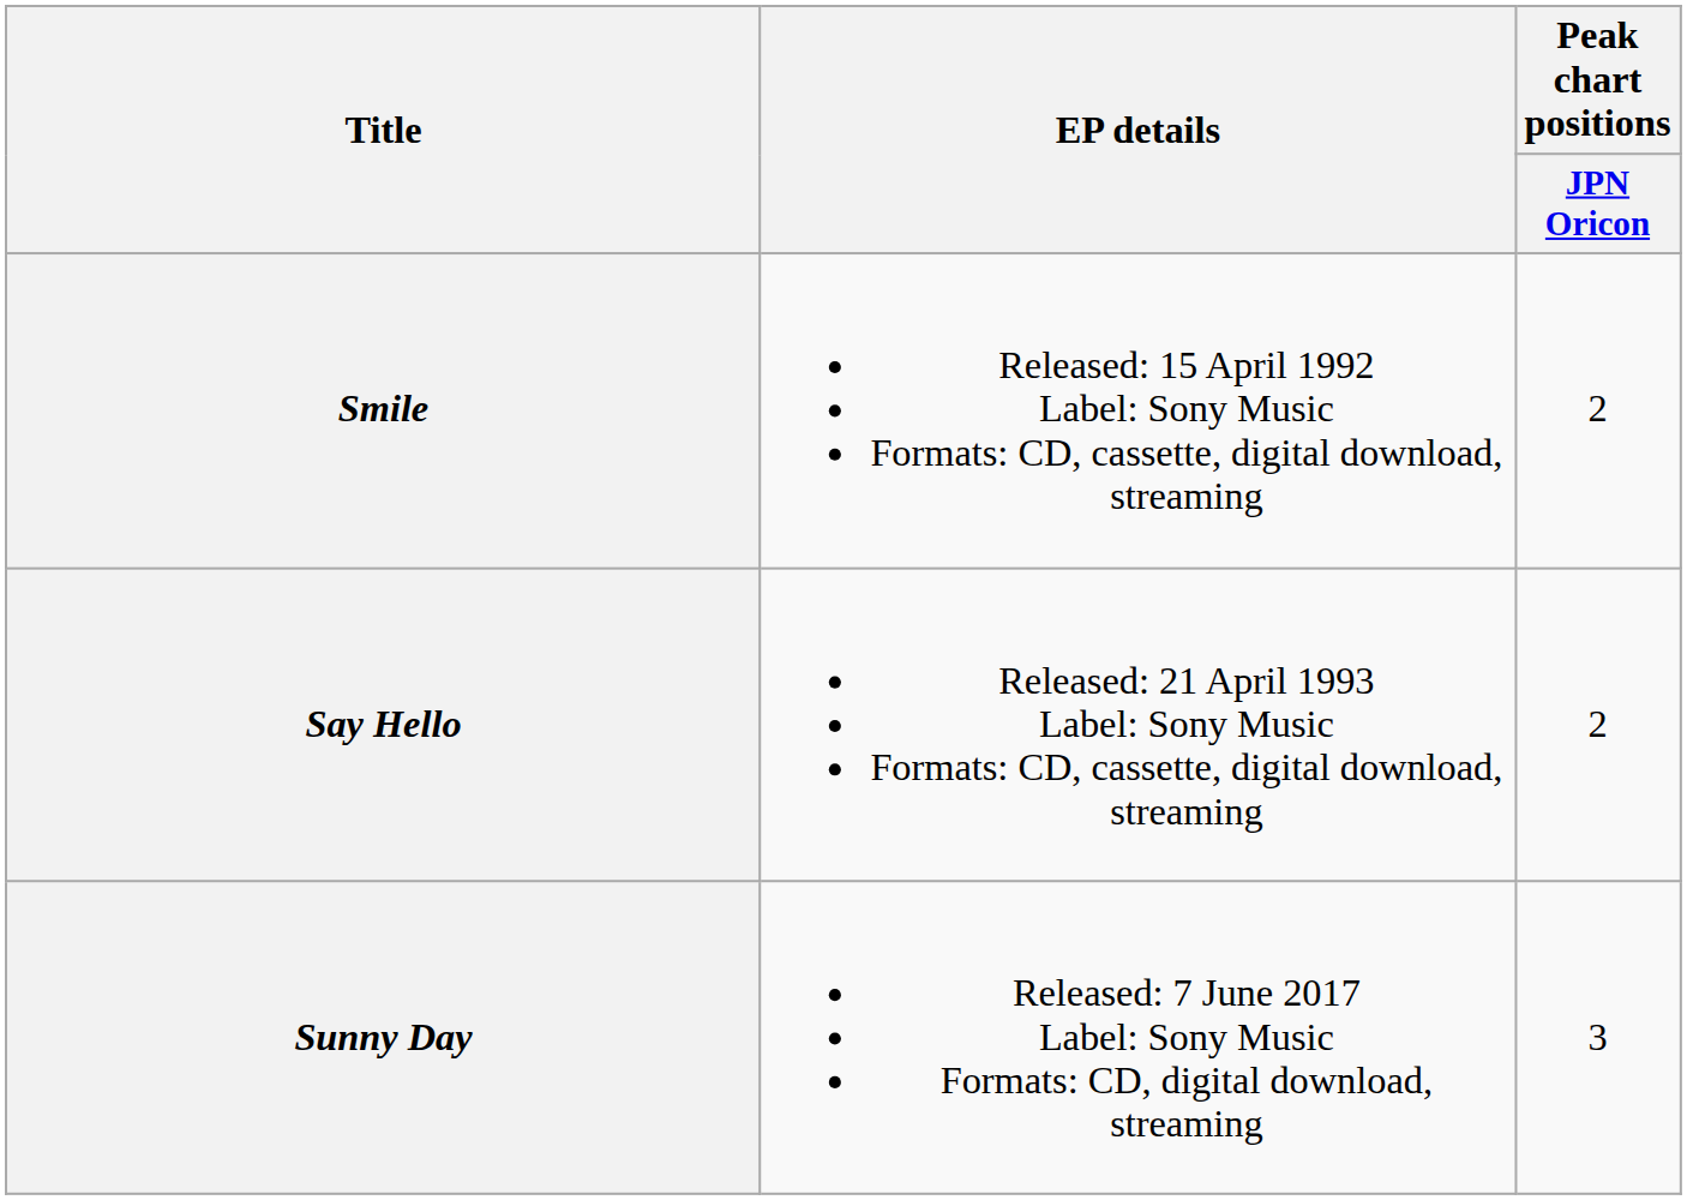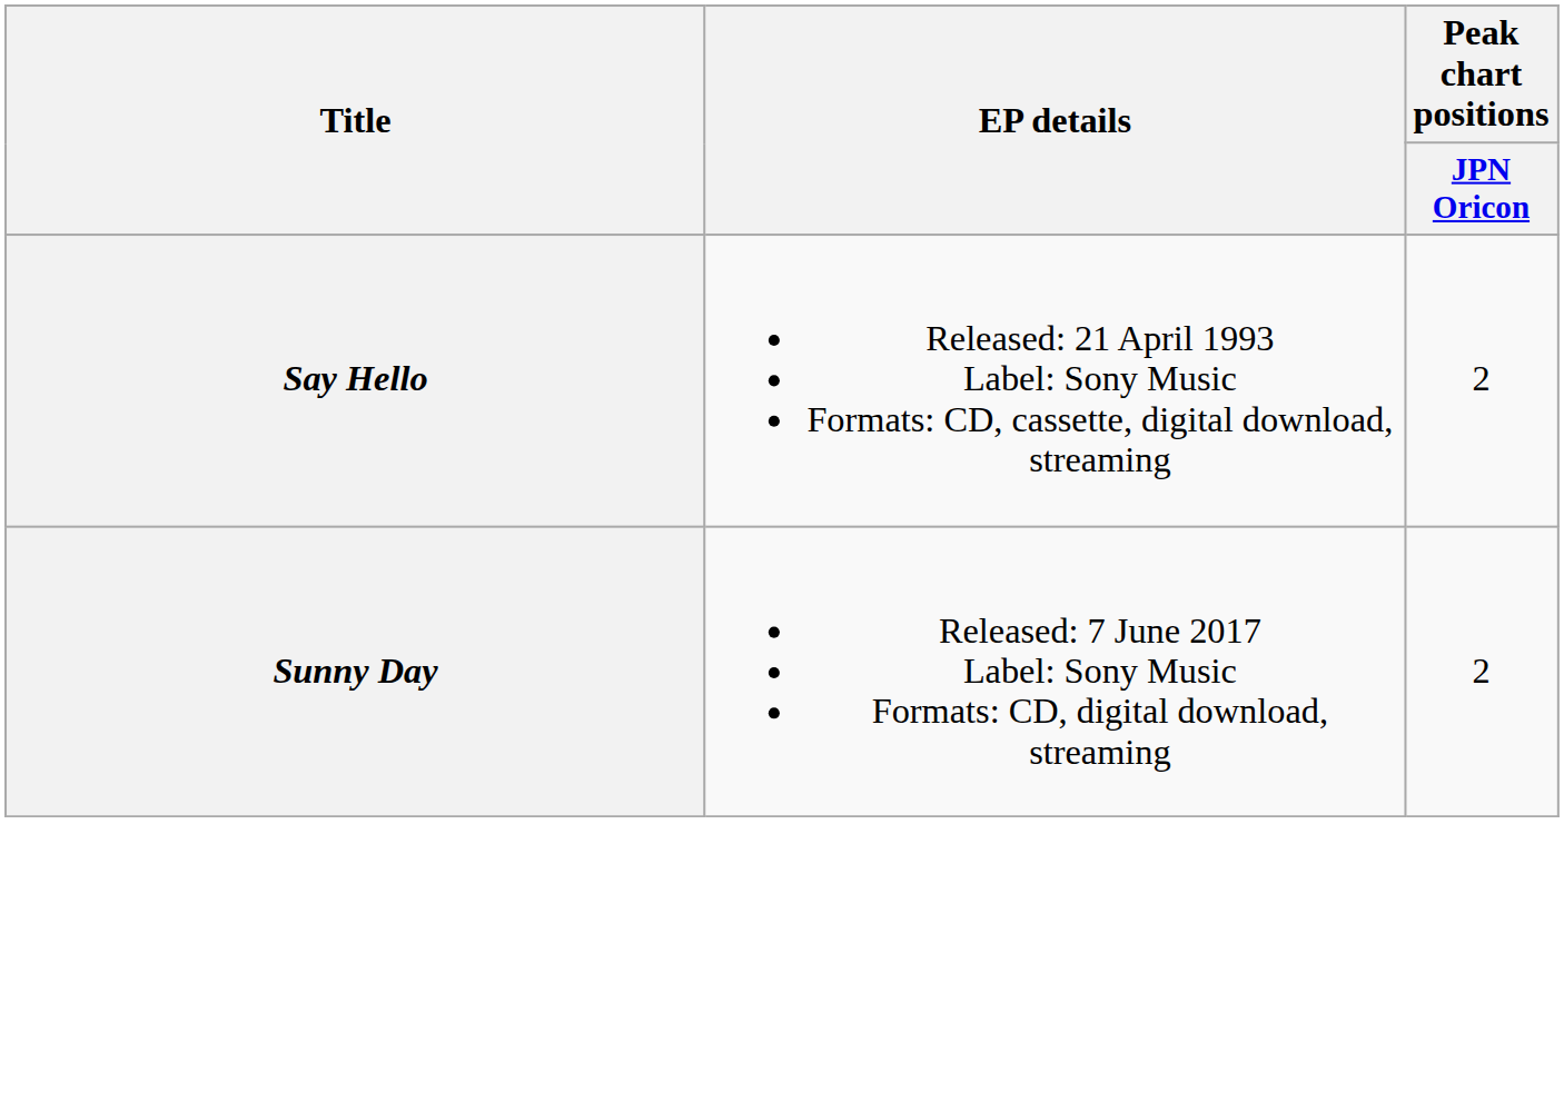 <table class="wikitable plainrowheaders" style="text-align:center;">
 <tr>
 <th scope="col" rowspan="2" style="width:19em;">Title</th>
 <th scope="col" rowspan="2" style="width:19em;">EP details</th>
 <th scope="col">Peak chart positions</th>
 </tr>
 <tr>
 <th scope="col" style="width:2.9em;font-size:90%;"><a href='#'>JPN<br>Oricon</a><br></th>
 </tr>
 <tr>
-<th scope="row"><em>Smile</em></th>
-<td><br><ul><li>Released: 15 April 1992</li><li>Label: Sony Music</li><li>Formats: CD, cassette, digital download, streaming</li></ul></td>
-<td>2</td>
-</tr>
-<tr>
 <th scope="row"><em>Say Hello</em></th>
 <td><br><ul><li>Released: 21 April 1993</li><li>Label: Sony Music</li><li>Formats: CD, cassette, digital download, streaming</li></ul></td>
 <td>2</td>
 </tr>
 <tr>
 <th scope="row"><em>Sunny Day</em></th>
 <td><br><ul><li>Released: 7 June 2017</li><li>Label: Sony Music</li><li>Formats: CD, digital download, streaming</li></ul></td>
-<td>3</td>
+<td>2</td>
 </tr>
 </table>
